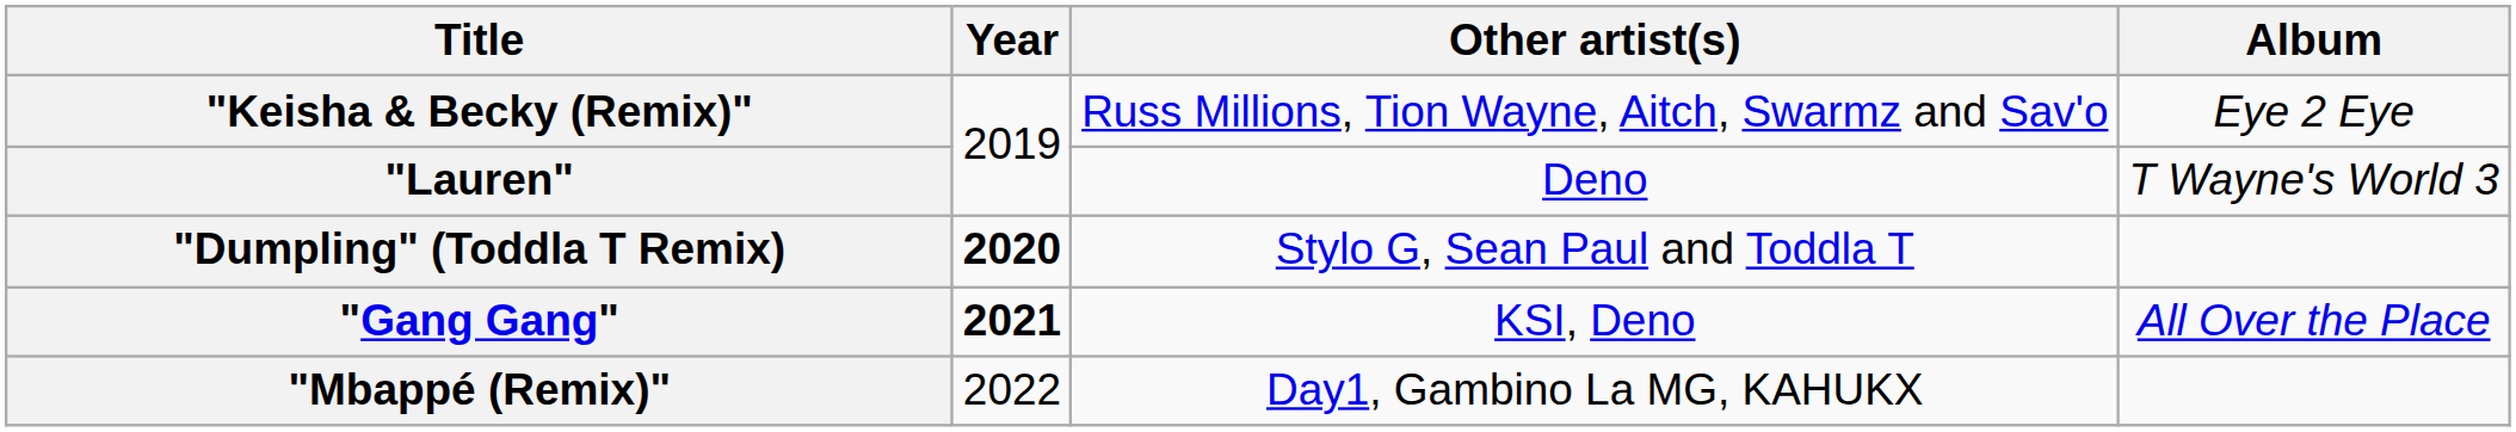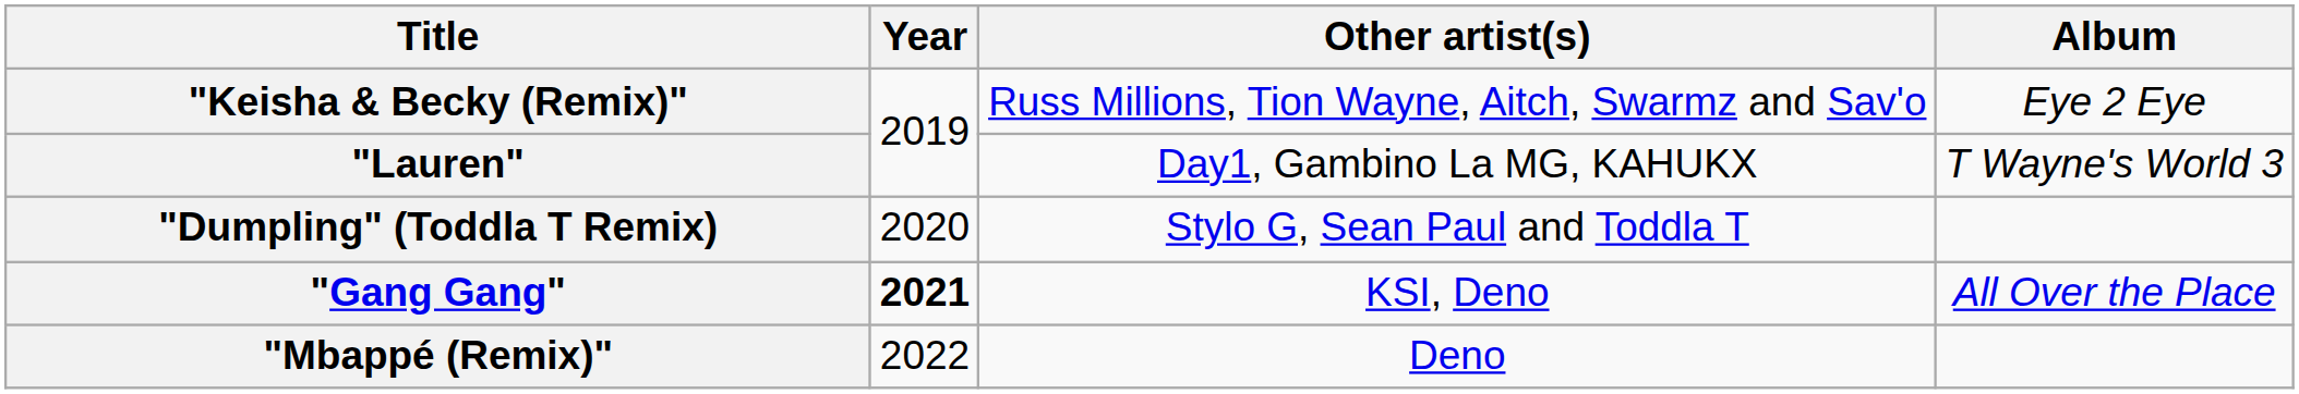 <table class="wikitable plainrowheaders" style="text-align:center;">
 <tr>
 <th scope="col" style="width:21em;">Title</th>
 <th scope="col">Year</th>
 <th scope="col">Other artist(s)</th>
 <th scope="col">Album</th>
 </tr>
 <tr>
 <th scope="row">"Keisha & Becky (Remix)"</th>
 <td rowspan="2">2019</td>
 <td><a href='#'>Russ Millions</a>, <a href='#'>Tion Wayne</a>, <a href='#'>Aitch</a>, <a href='#'>Swarmz</a> and <a href='#'>Sav'o</a></td>
 <td><em>Eye 2 Eye</em></td>
 </tr>
 <tr>
 <th scope="row">"Lauren"</th>
-<td><a href='#'>Deno</a></td>
+<td><a href='#'>Day1</a>, Gambino La MG, KAHUKX</td>
 <td><em>T Wayne's World 3</em></td>
 </tr>
 <tr>
 <th scope="row">"Dumpling" (Toddla T Remix)</th>
-<td><strong>2020</strong></td>
+<td>2020</td>
 <td><a href='#'>Stylo G</a>, <a href='#'>Sean Paul</a> and <a href='#'>Toddla T</a></td>
 <td></td>
 </tr>
 <tr>
 <th scope="row">"<a href='#'>Gang Gang</a>"</th>
 <td><strong>2021</strong></td>
 <td><a href='#'>KSI</a>, <a href='#'>Deno</a></td>
 <td><em><a href='#'>All Over the Place</a></em></td>
 </tr>
 <tr>
 <th scope="row">"Mbappé (Remix)"</th>
 <td>2022</td>
-<td><a href='#'>Day1</a>, Gambino La MG, KAHUKX</td>
+<td><a href='#'>Deno</a></td>
 <td></td>
 </tr>
 </table>
